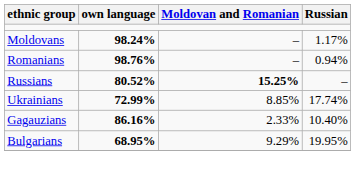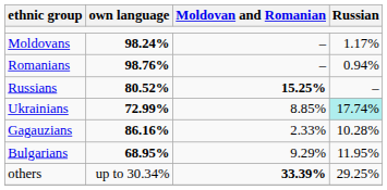 <table class="wikitable" style="text-align:right;">
 <tr>
 <th>ethnic group</th>
 <th>own language</th>
 <th><a href='#'>Moldovan</a> and <a href='#'>Romanian</a></th>
 <th>Russian</th>
 </tr>
 <tr>
 <td colspan="4"></td>
 </tr>
 <tr>
 <td align="left"><a href='#'>Moldovans</a></td>
 <td><strong>98.24%</strong></td>
 <td>–</td>
 <td>1.17%</td>
 </tr>
 <tr>
 <td align="left"><a href='#'>Romanians</a></td>
 <td><strong>98.76%</strong></td>
 <td>–</td>
 <td>0.94%</td>
 </tr>
 <tr>
 <td align="left"><a href='#'>Russians</a></td>
 <td><strong>80.52%</strong></td>
 <td><strong>15.25%</strong></td>
 <td>–</td>
 </tr>
 <tr>
 <td align="left"><a href='#'>Ukrainians</a></td>
 <td><strong>72.99%</strong></td>
 <td>8.85%</td>
-<td>17.74%</td>
+<td style="background: paleturquoise;">17.74%</td>
 </tr>
 <tr>
 <td align="left"><a href='#'>Gagauzians</a></td>
 <td><strong>86.16%</strong></td>
 <td>2.33%</td>
-<td>10.40%</td>
+<td>10.28%</td>
 </tr>
 <tr>
 <td align="left"><a href='#'>Bulgarians</a></td>
 <td><strong>68.95%</strong></td>
 <td>9.29%</td>
-<td>19.95%</td>
+<td>11.95%</td>
+</tr>
+<tr>
+<td align="left">others</td>
+<td>up to 30.34%</td>
+<td><strong>33.39%</strong></td>
+<td>29.25%</td>
 </tr>
 <tr>
 </tr>
 </table>
